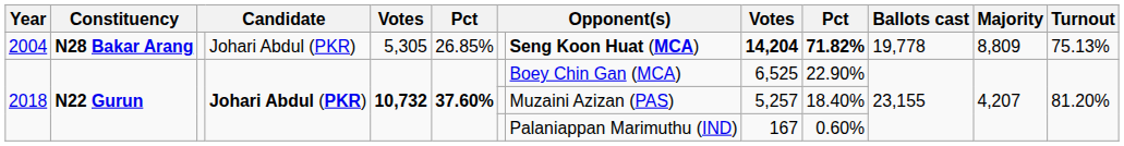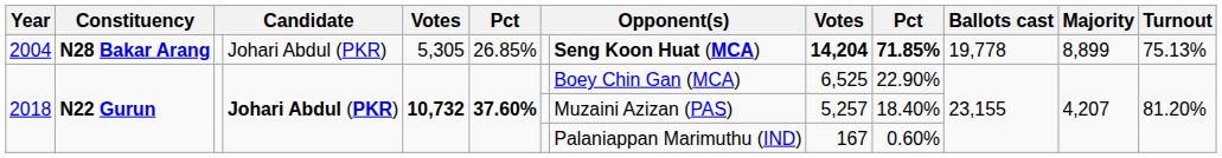 <table class="wikitable" style="margin:0.5em ; font-size:95%">
 <tr>
 <th>Year</th>
 <th>Constituency</th>
 <th colspan=2>Candidate</th>
 <th>Votes</th>
 <th>Pct</th>
 <th colspan=2>Opponent(s)</th>
 <th>Votes</th>
 <th>Pct</th>
 <th>Ballots cast</th>
 <th>Majority</th>
 <th>Turnout</th>
 </tr>
 <tr>
 <td><a href='#'>2004</a></td>
 <td><strong>N28 <a href='#'>Bakar Arang</a></strong></td>
 <td></td>
 <td>Johari Abdul (<a href='#'>PKR</a>)</td>
 <td align=right>5,305</td>
 <td>26.85%</td>
 <td></td>
 <td><strong>Seng Koon Huat</strong> (<a href='#'><strong>MCA</strong></a>)</td>
 <td align="right"><strong>14,204</strong></td>
-<td><strong>71.82%</strong></td>
+<td><strong>71.85%</strong></td>
 <td>19,778</td>
-<td>8,809</td>
+<td>8,899</td>
 <td>75.13%</td>
 </tr>
 <tr>
 <td rowspan=3><a href='#'>2018</a></td>
 <td rowspan=3><strong>N22 <a href='#'>Gurun</a></strong></td>
 <td rowspan=3 ></td>
 <td rowspan=3><strong>Johari Abdul</strong> (<a href='#'><strong>PKR</strong></a>)</td>
 <td rowspan=3 align="right"><strong>10,732</strong></td>
 <td rowspan=3><strong>37.60%</strong></td>
 <td></td>
 <td><a href='#'>Boey Chin Gan</a> (<a href='#'>MCA</a>)</td>
 <td align="right">6,525</td>
 <td>22.90%</td>
 <td rowspan=3>23,155</td>
 <td rowspan=3>4,207</td>
 <td rowspan=3>81.20%</td>
 </tr>
 <tr>
 <td></td>
 <td>Muzaini Azizan (<a href='#'>PAS</a>)</td>
 <td align="right">5,257</td>
 <td>18.40%</td>
 </tr>
 <tr>
 <td></td>
 <td>Palaniappan Marimuthu (<a href='#'>IND</a>)</td>
 <td align="right">167</td>
 <td align=right>0.60%</td>
 </tr>
 </table>
